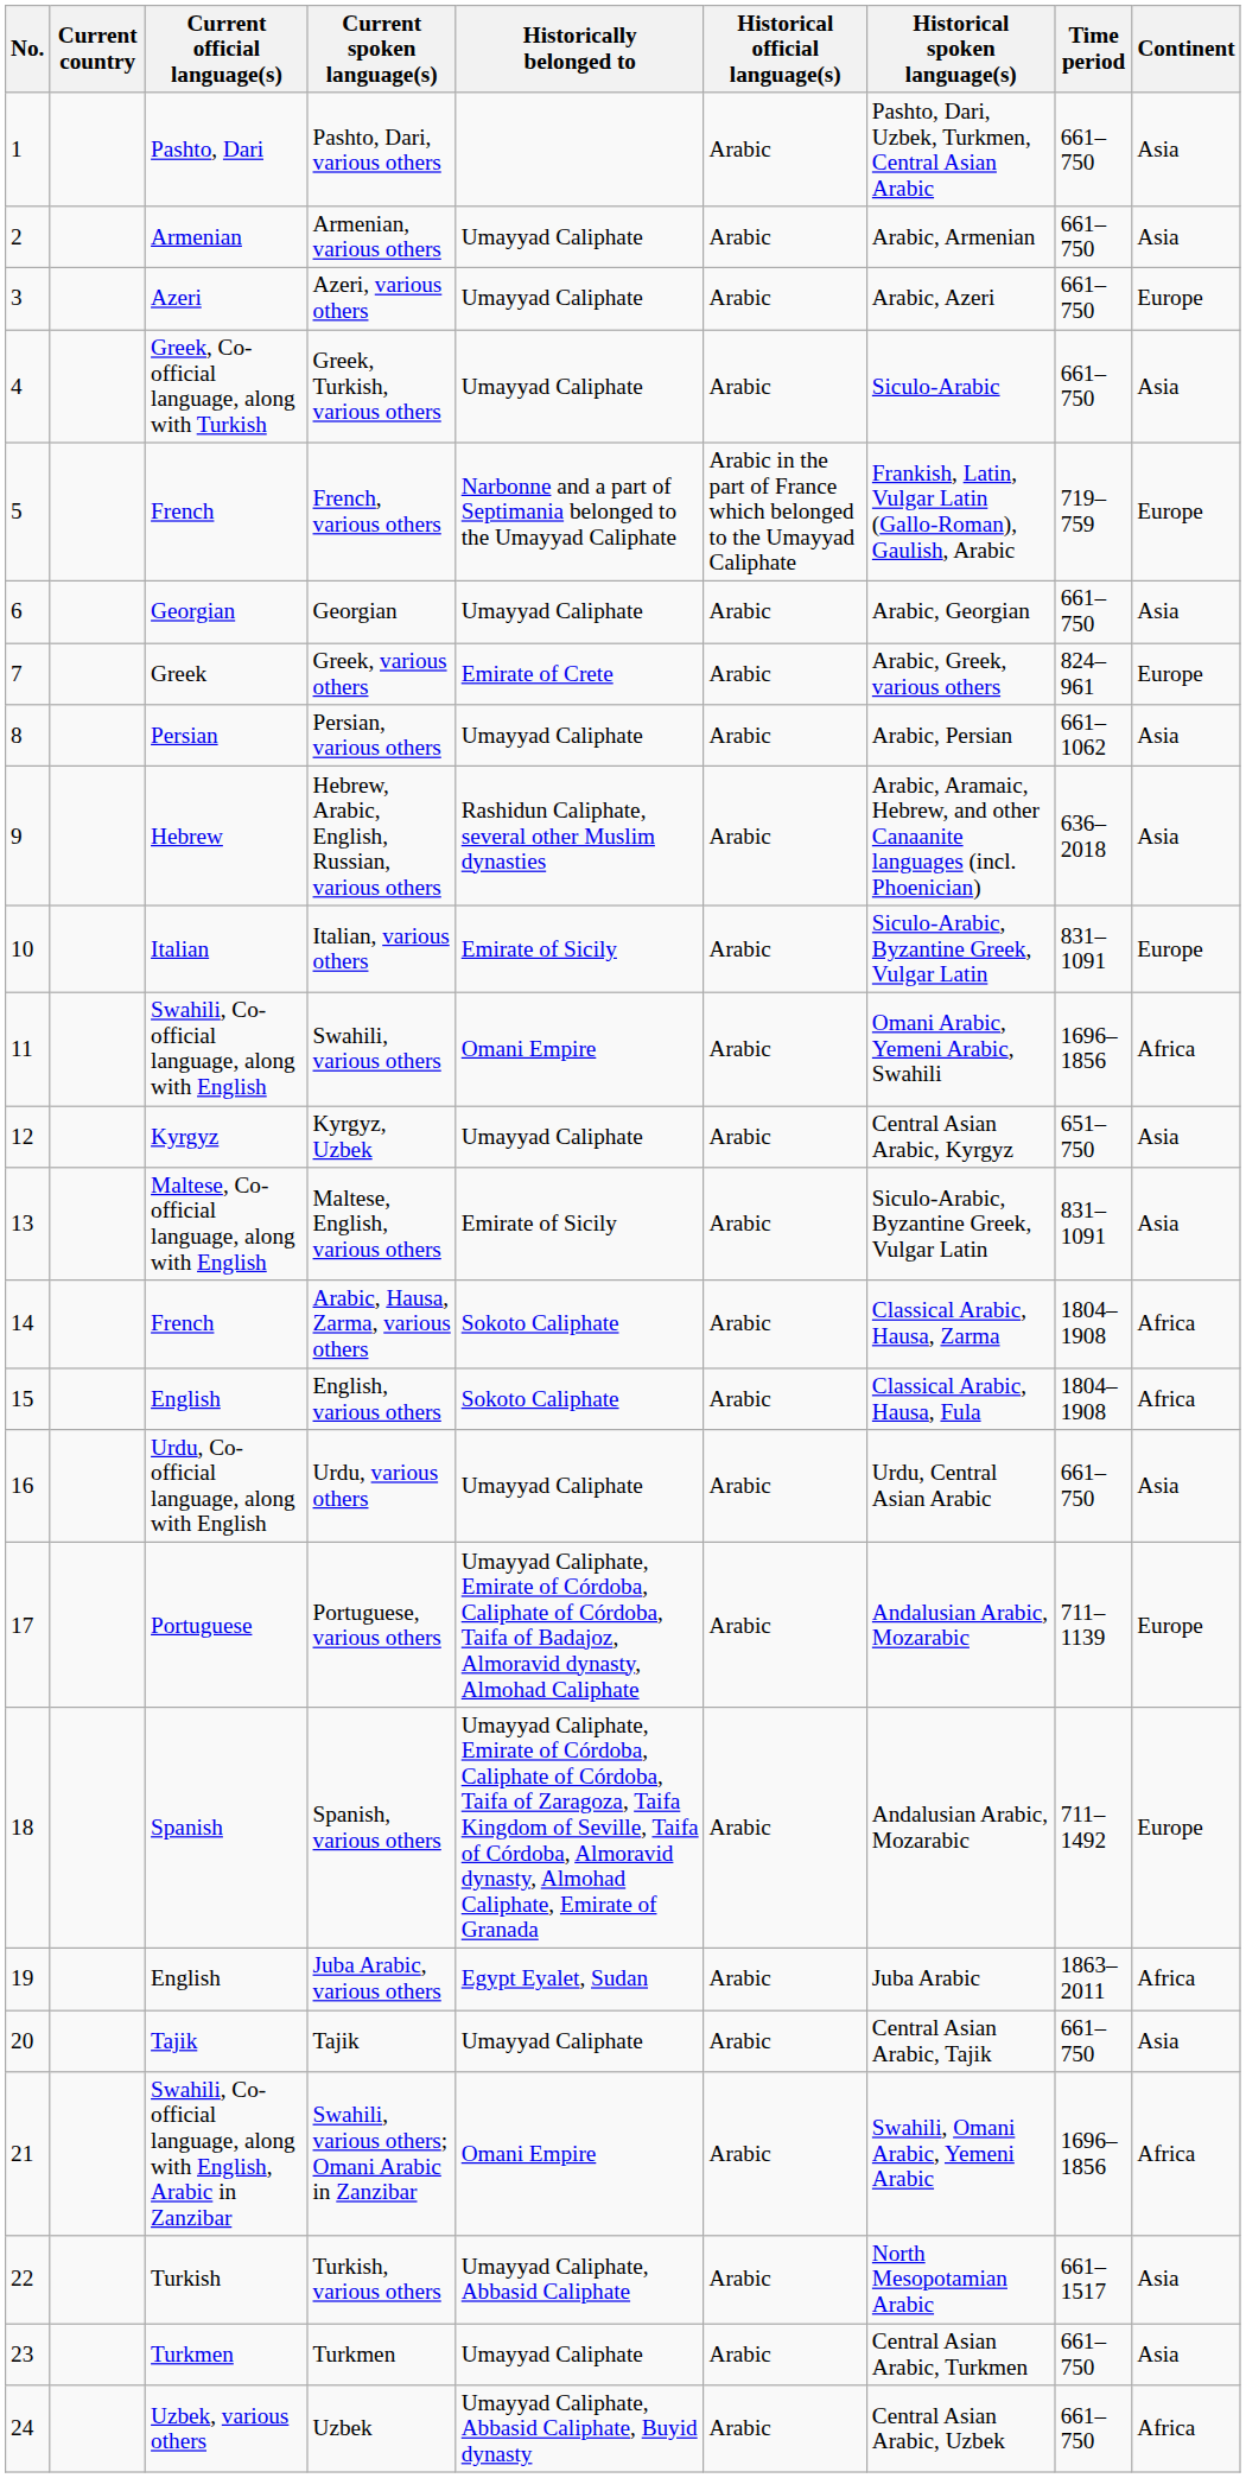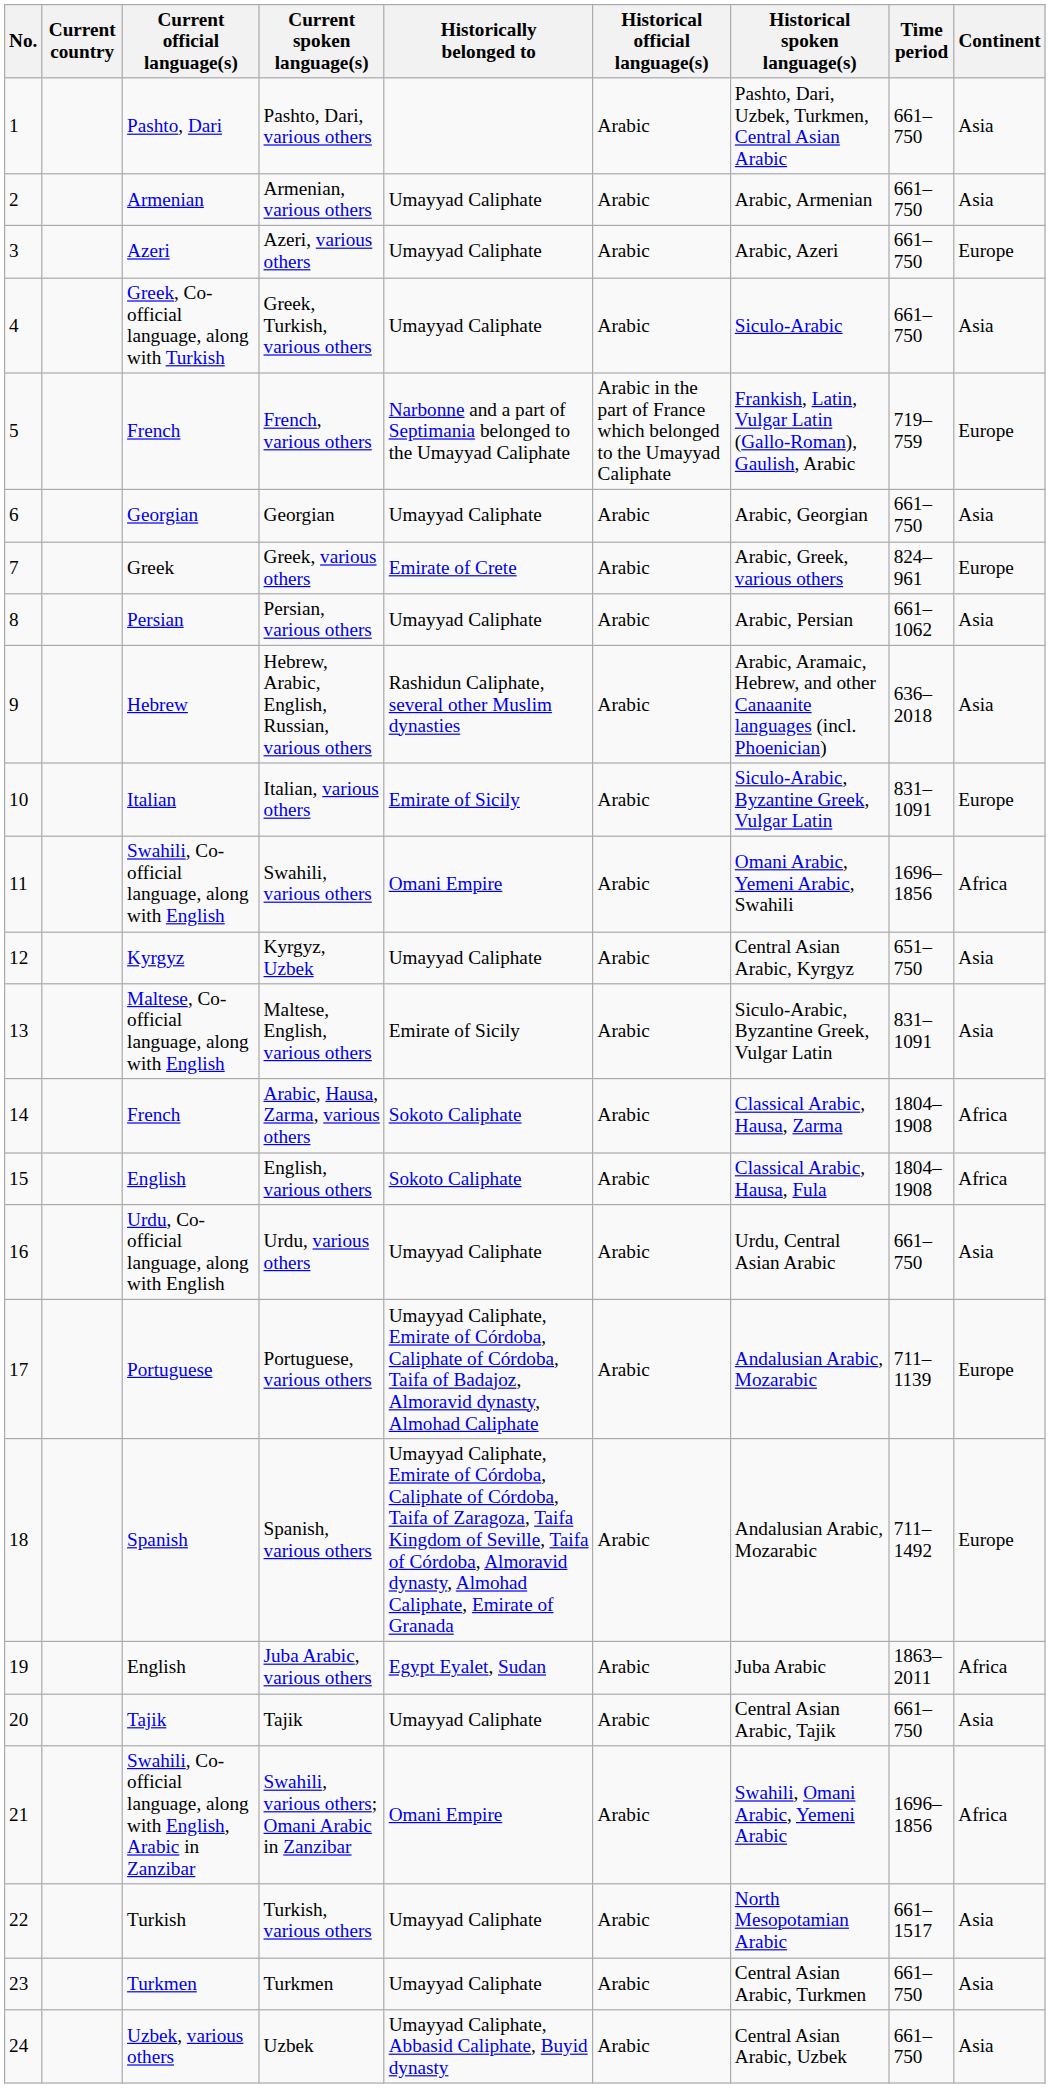 <table class="wikitable sortable">
 <tr>
 <th>No.</th>
 <th>Current country</th>
 <th>Current<br>official language(s)</th>
 <th>Current<br>spoken language(s)</th>
 <th>Historically<br>belonged to</th>
 <th>Historical<br>official language(s)</th>
 <th>Historical<br>spoken language(s)</th>
 <th>Time<br>period</th>
 <th>Continent</th>
 </tr>
 <tr>
 <td>1</td>
 <td></td>
 <td><a href='#'>Pashto</a>, <a href='#'>Dari</a></td>
 <td>Pashto, Dari, <a href='#'>various others</a></td>
 <td></td>
 <td>Arabic</td>
 <td>Pashto, Dari, Uzbek, Turkmen, <a href='#'>Central Asian Arabic</a></td>
 <td>661–750</td>
 <td>Asia</td>
 </tr>
 <tr>
 <td>2</td>
 <td></td>
 <td><a href='#'>Armenian</a></td>
 <td>Armenian, <a href='#'>various others</a></td>
 <td>Umayyad Caliphate</td>
 <td>Arabic</td>
 <td>Arabic, Armenian</td>
 <td>661–750</td>
 <td>Asia</td>
 </tr>
 <tr>
 <td>3</td>
 <td></td>
 <td><a href='#'>Azeri</a></td>
 <td>Azeri, <a href='#'>various others</a></td>
 <td>Umayyad Caliphate</td>
 <td>Arabic</td>
 <td>Arabic, Azeri</td>
 <td>661–750</td>
 <td>Europe</td>
 </tr>
 <tr>
 <td>4</td>
 <td></td>
 <td><a href='#'>Greek</a>, Co-official language, along with <a href='#'>Turkish</a></td>
 <td>Greek, Turkish, <a href='#'>various others</a></td>
 <td>Umayyad Caliphate</td>
 <td>Arabic</td>
 <td><a href='#'>Siculo-Arabic</a></td>
 <td>661–750</td>
 <td>Asia</td>
 </tr>
 <tr>
 <td>5</td>
 <td></td>
 <td><a href='#'>French</a></td>
 <td><a href='#'>French</a>, <a href='#'>various others</a></td>
 <td><a href='#'>Narbonne</a> and a part of <a href='#'>Septimania</a> belonged to the Umayyad Caliphate</td>
 <td>Arabic in the part of France which belonged to the Umayyad Caliphate</td>
 <td><a href='#'>Frankish</a>, <a href='#'>Latin</a>, <a href='#'>Vulgar Latin</a> (<a href='#'>Gallo-Roman</a>), <a href='#'>Gaulish</a>, Arabic</td>
 <td>719–759</td>
 <td>Europe</td>
 </tr>
 <tr>
 <td>6</td>
 <td></td>
 <td><a href='#'>Georgian</a></td>
 <td>Georgian</td>
 <td>Umayyad Caliphate</td>
 <td>Arabic</td>
 <td>Arabic, Georgian</td>
 <td>661–750</td>
 <td>Asia</td>
 </tr>
 <tr>
 <td>7</td>
 <td></td>
 <td>Greek</td>
 <td>Greek, <a href='#'>various others</a></td>
 <td><a href='#'>Emirate of Crete</a></td>
 <td>Arabic</td>
 <td>Arabic, Greek, <a href='#'>various others</a></td>
 <td>824–961</td>
 <td>Europe</td>
 </tr>
 <tr>
 <td>8</td>
 <td></td>
 <td><a href='#'>Persian</a></td>
 <td>Persian, <a href='#'>various others</a></td>
 <td>Umayyad Caliphate</td>
 <td>Arabic</td>
 <td>Arabic, Persian</td>
 <td>661–1062</td>
 <td>Asia</td>
 </tr>
 <tr>
 <td>9</td>
 <td></td>
 <td><a href='#'>Hebrew</a></td>
 <td>Hebrew, Arabic, English, Russian, <a href='#'>various others</a></td>
 <td>Rashidun Caliphate, <a href='#'>several other Muslim dynasties</a></td>
 <td>Arabic</td>
 <td>Arabic, Aramaic, Hebrew, and other <a href='#'>Canaanite languages</a> (incl. <a href='#'>Phoenician</a>)</td>
 <td>636–2018</td>
 <td>Asia</td>
 </tr>
 <tr>
 <td>10</td>
 <td><em></em></td>
 <td><a href='#'>Italian</a></td>
 <td>Italian, <a href='#'>various others</a></td>
 <td><a href='#'>Emirate of Sicily</a></td>
 <td>Arabic</td>
 <td><a href='#'>Siculo-Arabic</a>, <a href='#'>Byzantine Greek</a>, <a href='#'>Vulgar Latin</a></td>
 <td>831–1091</td>
 <td>Europe</td>
 </tr>
 <tr>
 <td>11</td>
 <td></td>
 <td><a href='#'>Swahili</a>, Co-official language, along with <a href='#'>English</a></td>
 <td>Swahili, <a href='#'>various others</a></td>
 <td><a href='#'>Omani Empire</a></td>
 <td>Arabic</td>
 <td><a href='#'>Omani Arabic</a>, <a href='#'>Yemeni Arabic</a>, Swahili</td>
 <td>1696–1856</td>
 <td>Africa</td>
 </tr>
 <tr>
 <td>12</td>
 <td></td>
 <td><a href='#'>Kyrgyz</a></td>
 <td>Kyrgyz, <a href='#'>Uzbek</a></td>
 <td>Umayyad Caliphate</td>
 <td>Arabic</td>
 <td>Central Asian Arabic, Kyrgyz</td>
 <td>651–750</td>
 <td>Asia</td>
 </tr>
 <tr>
 <td>13</td>
 <td></td>
 <td><a href='#'>Maltese</a>, Co-official language, along with <a href='#'>English</a></td>
 <td>Maltese, English, <a href='#'>various others</a></td>
 <td>Emirate of Sicily</td>
 <td>Arabic</td>
 <td>Siculo-Arabic, Byzantine Greek, Vulgar Latin</td>
 <td>831–1091</td>
 <td>Asia</td>
 </tr>
 <tr>
 <td>14</td>
 <td></td>
 <td><a href='#'>French</a></td>
 <td><a href='#'>Arabic</a>, <a href='#'>Hausa</a>, <a href='#'>Zarma</a>, <a href='#'>various others</a></td>
 <td><a href='#'>Sokoto Caliphate</a></td>
 <td>Arabic</td>
 <td><a href='#'>Classical Arabic</a>, <a href='#'>Hausa</a>, <a href='#'>Zarma</a></td>
 <td>1804–1908</td>
 <td>Africa</td>
 </tr>
 <tr>
 <td>15</td>
 <td></td>
 <td><a href='#'>English</a></td>
 <td>English, <a href='#'>various others</a></td>
 <td><a href='#'>Sokoto Caliphate</a></td>
 <td>Arabic</td>
 <td><a href='#'>Classical Arabic</a>, <a href='#'>Hausa</a>, <a href='#'>Fula</a></td>
 <td>1804–1908</td>
 <td>Africa</td>
 </tr>
 <tr>
 <td>16</td>
 <td></td>
 <td><a href='#'>Urdu</a>, Co-official language, along with English</td>
 <td>Urdu, <a href='#'>various others</a></td>
 <td>Umayyad Caliphate</td>
 <td>Arabic</td>
 <td>Urdu, Central Asian Arabic</td>
 <td>661–750</td>
 <td>Asia</td>
 </tr>
 <tr>
 <td>17</td>
 <td></td>
 <td><a href='#'>Portuguese</a></td>
 <td>Portuguese, <a href='#'>various others</a></td>
 <td>Umayyad Caliphate, <a href='#'>Emirate of Córdoba</a>, <a href='#'>Caliphate of Córdoba</a>, <a href='#'>Taifa of Badajoz</a>, <a href='#'>Almoravid dynasty</a>, <a href='#'>Almohad Caliphate</a></td>
 <td>Arabic</td>
 <td><a href='#'>Andalusian Arabic</a>, <a href='#'>Mozarabic</a></td>
 <td>711–1139</td>
 <td>Europe</td>
 </tr>
 <tr>
 <td>18</td>
 <td></td>
 <td><a href='#'>Spanish</a></td>
 <td>Spanish, <a href='#'>various others</a></td>
 <td>Umayyad Caliphate, <a href='#'>Emirate of Córdoba</a>, <a href='#'>Caliphate of Córdoba</a>, <a href='#'>Taifa of Zaragoza</a>, <a href='#'>Taifa Kingdom of Seville</a>, <a href='#'>Taifa of Córdoba</a>, <a href='#'>Almoravid dynasty</a>, <a href='#'>Almohad Caliphate</a>, <a href='#'>Emirate of Granada</a></td>
 <td>Arabic</td>
 <td>Andalusian Arabic, Mozarabic</td>
 <td>711–1492</td>
 <td>Europe</td>
 </tr>
 <tr>
 <td>19</td>
 <td></td>
 <td>English</td>
 <td><a href='#'>Juba Arabic</a>, <a href='#'>various others</a></td>
 <td><a href='#'>Egypt Eyalet</a>, <a href='#'>Sudan</a></td>
 <td>Arabic</td>
 <td>Juba Arabic</td>
 <td>1863–2011</td>
 <td>Africa</td>
 </tr>
 <tr>
 <td>20</td>
 <td></td>
 <td><a href='#'>Tajik</a></td>
 <td>Tajik</td>
 <td>Umayyad Caliphate</td>
 <td>Arabic</td>
 <td>Central Asian Arabic, Tajik</td>
 <td>661–750</td>
 <td>Asia</td>
 </tr>
 <tr>
 <td>21</td>
 <td></td>
 <td><a href='#'>Swahili</a>, Co-official language, along with <a href='#'>English</a>, <a href='#'>Arabic</a> in <a href='#'>Zanzibar</a></td>
 <td><a href='#'>Swahili</a>, <a href='#'>various others</a>; <a href='#'>Omani Arabic</a> in <a href='#'>Zanzibar</a></td>
 <td><a href='#'>Omani Empire</a></td>
 <td>Arabic</td>
 <td><a href='#'>Swahili</a>, <a href='#'>Omani Arabic</a>, <a href='#'>Yemeni Arabic</a></td>
 <td>1696–1856</td>
 <td>Africa</td>
 </tr>
 <tr>
 <td>22</td>
 <td></td>
 <td>Turkish</td>
 <td>Turkish, <a href='#'>various others</a></td>
-<td>Umayyad Caliphate, <a href='#'>Abbasid Caliphate</a></td>
+<td>Umayyad Caliphate</td>
 <td>Arabic</td>
 <td><a href='#'>North Mesopotamian Arabic</a></td>
 <td>661–1517</td>
 <td>Asia</td>
 </tr>
 <tr>
 <td>23</td>
 <td></td>
 <td><a href='#'>Turkmen</a></td>
 <td>Turkmen</td>
 <td>Umayyad Caliphate</td>
 <td>Arabic</td>
 <td>Central Asian Arabic, Turkmen</td>
 <td>661–750</td>
 <td>Asia</td>
 </tr>
 <tr>
 <td>24</td>
 <td></td>
 <td><a href='#'>Uzbek</a>, <a href='#'>various others</a></td>
 <td>Uzbek</td>
 <td>Umayyad Caliphate, <a href='#'>Abbasid Caliphate</a>, <a href='#'>Buyid dynasty</a></td>
 <td>Arabic</td>
 <td>Central Asian Arabic, Uzbek</td>
 <td>661–750</td>
-<td>Africa</td>
+<td>Asia</td>
 </tr>
 </table>
